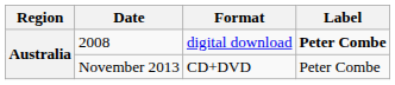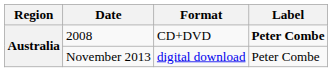 <table class="wikitable plainrowheaders">
 <tr>
 <th scope="col">Region</th>
 <th scope="col">Date</th>
 <th scope="col">Format</th>
 <th scope="col">Label</th>
 </tr>
 <tr>
 <th scope="row" rowspan="2">Australia</th>
 <td>2008</td>
-<td><a href='#'>digital download</a></td>
+<td>CD+DVD</td>
 <td><strong>Peter Combe</strong></td>
 </tr>
 <tr>
 <td>November 2013</td>
-<td>CD+DVD</td>
+<td><a href='#'>digital download</a></td>
 <td>Peter Combe</td>
 </tr>
 </table>
